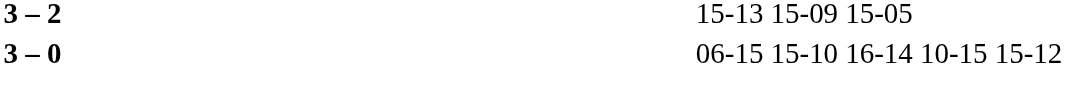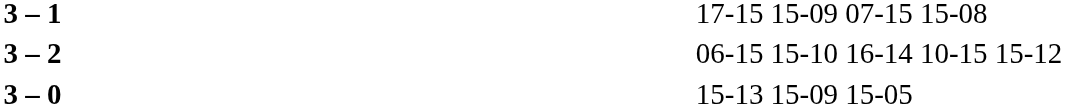 <table width=100% cellspacing=1>
 <tr>
 <th width=20%></th>
 <th width=12%></th>
 <th width=20%></th>
 <th width=33%></th>
 <td></td>
 </tr>
 <tr style=font-size:90%>
 <td align=right></td>
+<td align=center><strong>3 – 1</strong></td>
+<td></td>
+<td>17-15 15-09 07-15 15-08</td>
+<td></td>
+</tr>
+<tr style=font-size:90%>
+<td align=right></td>
 <td align=center><strong>3 – 2</strong></td>
 <td></td>
-<td>15-13 15-09 15-05</td>
+<td>06-15 15-10 16-14 10-15 15-12</td>
 <td></td>
 </tr>
 <tr style=font-size:90%>
 <td align=right></td>
 <td align=center><strong>3 – 0</strong></td>
 <td></td>
-<td>06-15 15-10 16-14 10-15 15-12</td>
+<td>15-13 15-09 15-05</td>
 </tr>
 </table>
